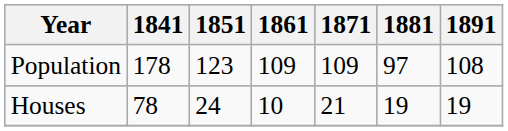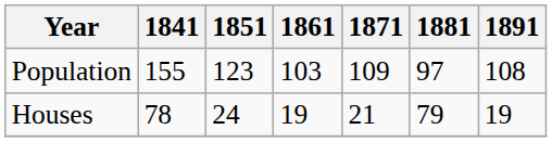 <table class="wikitable">
 <tr>
 <th>Year</th>
 <th>1841</th>
 <th>1851</th>
 <th>1861</th>
 <th>1871</th>
 <th>1881</th>
 <th>1891</th>
 </tr>
 <tr>
 <td>Population</td>
-<td>178</td>
+<td>155</td>
 <td>123</td>
-<td>109</td>
+<td>103</td>
 <td>109</td>
 <td>97</td>
 <td>108</td>
 </tr>
 <tr>
 <td>Houses</td>
 <td>78</td>
 <td>24</td>
-<td>10</td>
+<td>19</td>
 <td>21</td>
-<td>19</td>
+<td>79</td>
 <td>19</td>
 </tr>
 <tr>
 </tr>
 </table>
